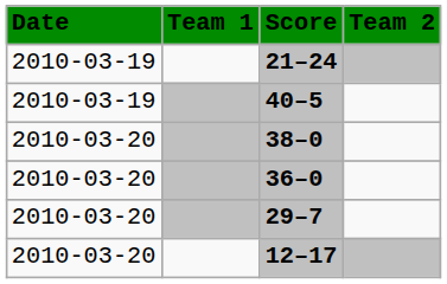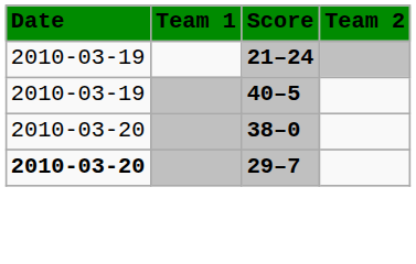 <table class="wikitable" style="margin:0.5em auto; font-size:95%">
 <tr bgcolor="#008B00">
 <td><strong>Date</strong></td>
 <td><strong>Team 1</strong></td>
 <td><strong>Score</strong></td>
 <td><strong>Team 2</strong></td>
 </tr>
 <tr>
 <td>2010-03-19</td>
 <td></td>
 <td bgcolor="silver"><strong>21–24</strong></td>
 <td bgcolor="silver"><strong></strong></td>
 </tr>
 <tr>
 <td>2010-03-19</td>
 <td bgcolor="silver"><strong></strong></td>
 <td bgcolor="silver"><strong>40–5</strong></td>
 <td></td>
 </tr>
 <tr>
 <td>2010-03-20</td>
 <td bgcolor="silver"><strong></strong></td>
 <td bgcolor="silver"><strong>38–0</strong></td>
 <td></td>
 </tr>
 <tr>
-<td>2010-03-20</td>
-<td bgcolor="silver"><strong></strong></td>
-<td bgcolor="silver"><strong>36–0</strong></td>
-<td></td>
-</tr>
-<tr>
-<td>2010-03-20</td>
+<td><strong>2010-03-20</strong></td>
 <td bgcolor="silver"><strong></strong></td>
 <td bgcolor="silver"><strong>29–7</strong></td>
 <td></td>
 </tr>
-<tr>
-<td>2010-03-20</td>
-<td></td>
-<td bgcolor="silver"><strong>12–17</strong></td>
-<td bgcolor="silver"><strong></strong></td>
-</tr>
 </table>
